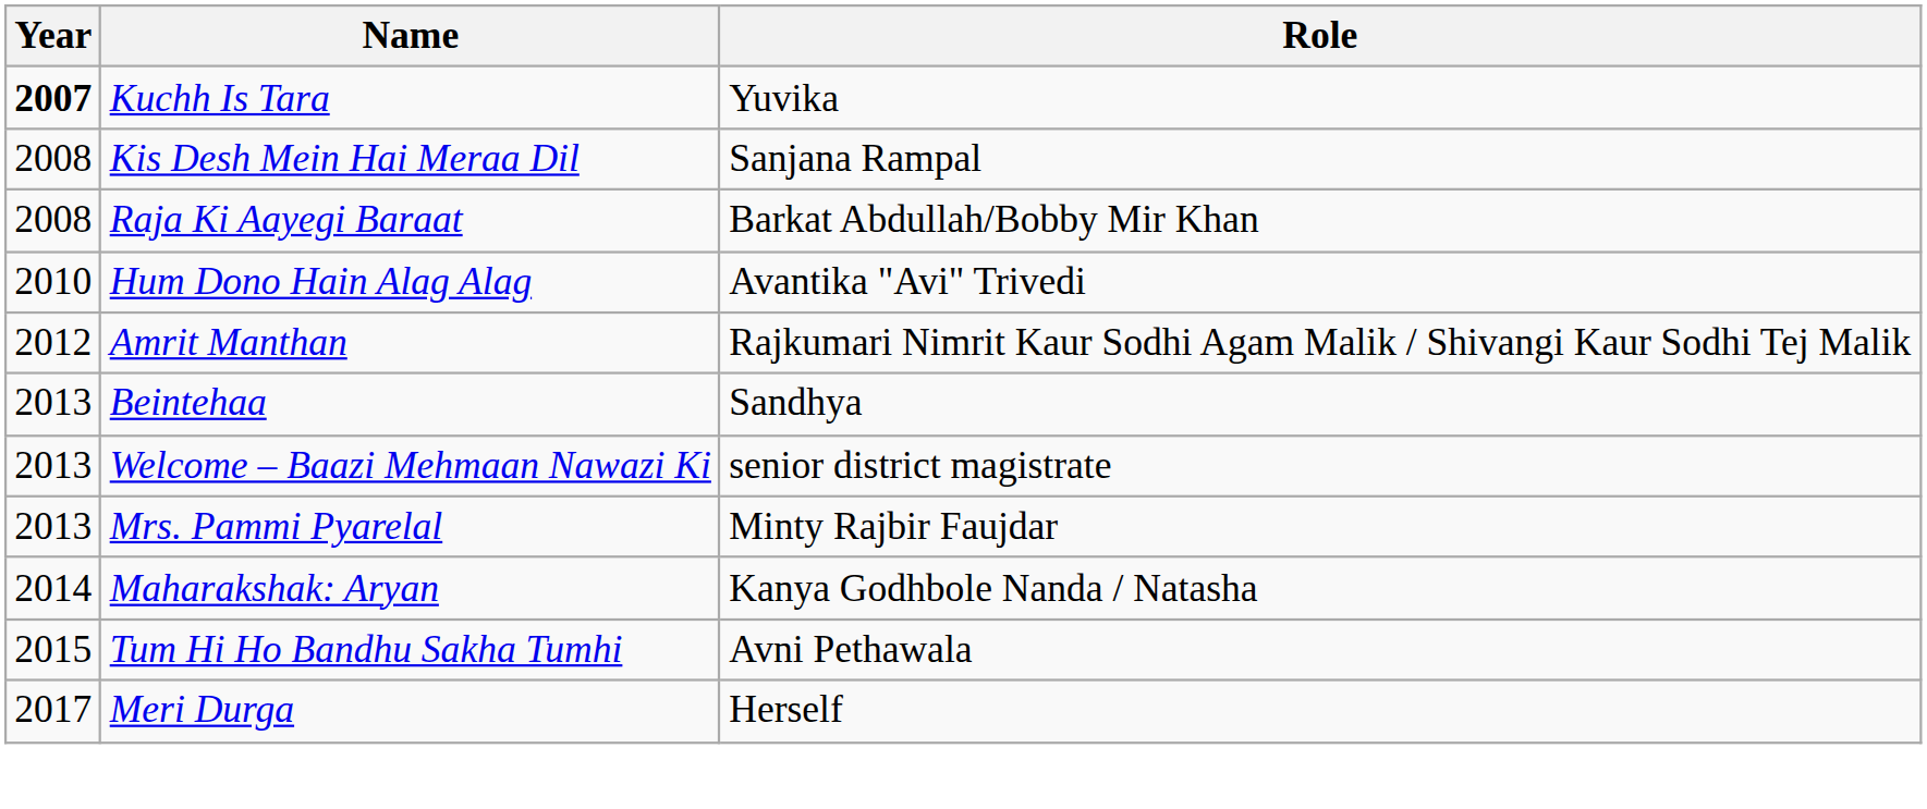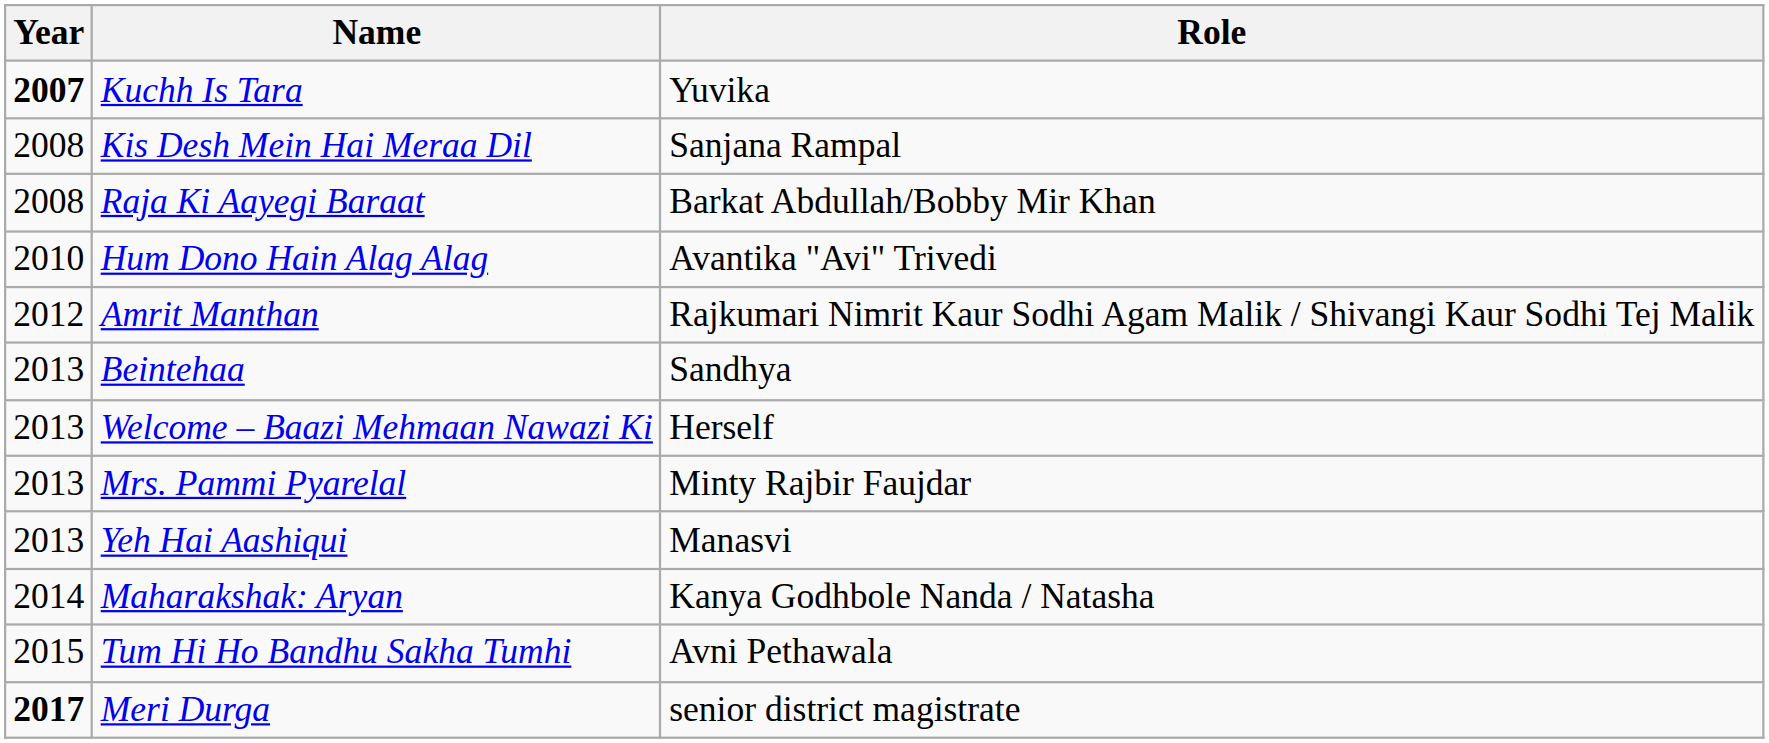 <table class="wikitable">
 <tr>
 <th>Year</th>
 <th>Name</th>
 <th>Role</th>
 </tr>
 <tr>
 <td><strong>2007</strong></td>
 <td><em><a href='#'>Kuchh Is Tara</a></em></td>
 <td>Yuvika</td>
 </tr>
 <tr>
 <td>2008</td>
 <td><em><a href='#'>Kis Desh Mein Hai Meraa Dil</a></em></td>
 <td>Sanjana Rampal</td>
 </tr>
 <tr>
 <td>2008</td>
 <td><em><a href='#'>Raja Ki Aayegi Baraat</a></em></td>
 <td>Barkat Abdullah/Bobby Mir Khan</td>
 </tr>
 <tr>
 <td>2010</td>
 <td><em><a href='#'>Hum Dono Hain Alag Alag</a></em></td>
 <td>Avantika "Avi" Trivedi</td>
 </tr>
 <tr>
 <td>2012</td>
 <td><em><a href='#'>Amrit Manthan</a></em></td>
 <td>Rajkumari Nimrit Kaur Sodhi Agam Malik / Shivangi Kaur Sodhi Tej Malik</td>
 </tr>
 <tr>
 <td>2013</td>
 <td><em><a href='#'>Beintehaa</a></em></td>
 <td>Sandhya</td>
 </tr>
 <tr>
 <td>2013</td>
 <td><em><a href='#'>Welcome – Baazi Mehmaan Nawazi Ki</a></em></td>
-<td>senior district magistrate</td>
+<td>Herself</td>
 </tr>
 <tr>
 <td>2013</td>
 <td><em><a href='#'>Mrs. Pammi Pyarelal</a></em></td>
 <td>Minty Rajbir Faujdar</td>
+</tr>
+<tr>
+<td>2013</td>
+<td><em><a href='#'>Yeh Hai Aashiqui</a></em></td>
+<td>Manasvi</td>
 </tr>
 <tr>
 <td>2014</td>
 <td><em><a href='#'>Maharakshak: Aryan</a></em></td>
 <td>Kanya Godhbole Nanda / Natasha</td>
 </tr>
 <tr>
 <td>2015</td>
 <td><em><a href='#'>Tum Hi Ho Bandhu Sakha Tumhi</a></em></td>
 <td>Avni Pethawala</td>
 </tr>
 <tr>
-<td>2017</td>
+<td><strong>2017</strong></td>
 <td><em><a href='#'>Meri Durga</a></em></td>
-<td>Herself</td>
+<td>senior district magistrate</td>
 </tr>
 </table>
